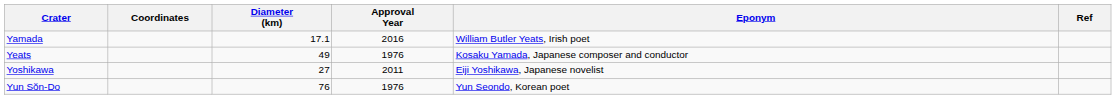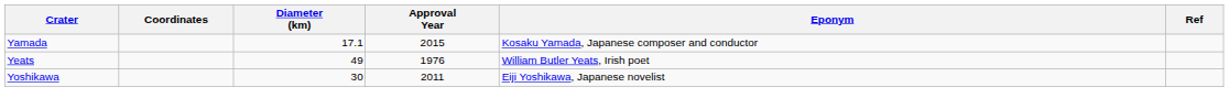 <table class="wikitable sortable" style="min-width: 90%">
 <tr>
 <th style="width:10em"><a href='#'>Crater</a></th>
 <th style="width:10em">Coordinates</th>
 <th><a href='#'>Diameter</a><br>(km)</th>
 <th>Approval<br>Year</th>
 <th class="unsortable"><a href='#'>Eponym</a></th>
 <th class="unsortable">Ref</th>
 </tr>
 <tr id="Yamada">
 <td><a href='#'>Yamada</a></td>
 <td></td>
 <td align=right>17.1</td>
-<td align=center>2016</td>
-<td><a href='#'>William Butler Yeats</a>, Irish poet</td>
+<td align=center>2015</td>
+<td><a href='#'>Kosaku Yamada</a>, Japanese composer and conductor</td>
 <td></td>
 </tr>
 <tr id="Yeats">
 <td><a href='#'>Yeats</a></td>
 <td></td>
 <td align=right>49</td>
 <td align=center>1976</td>
-<td><a href='#'>Kosaku Yamada</a>, Japanese composer and conductor</td>
+<td><a href='#'>William Butler Yeats</a>, Irish poet</td>
 <td></td>
 </tr>
 <tr id="Yoshikawa">
 <td><a href='#'>Yoshikawa</a></td>
 <td></td>
-<td align=right>27</td>
+<td align=right>30</td>
 <td align=center>2011</td>
 <td><a href='#'>Eiji Yoshikawa</a>, Japanese novelist</td>
 <td></td>
 </tr>
-<tr id="Yun Sǒn-Do">
-<td><a href='#'>Yun Sŏn-Do</a></td>
-<td></td>
-<td align=right>76</td>
-<td align=center>1976</td>
-<td><a href='#'>Yun Seondo</a>, Korean poet</td>
-<td></td>
-</tr>
 </table>
